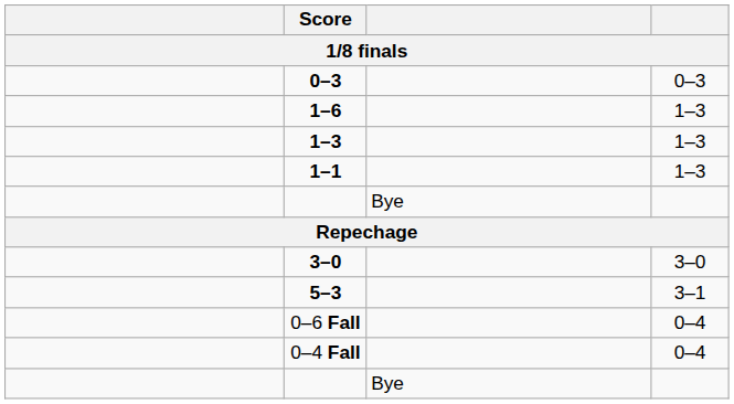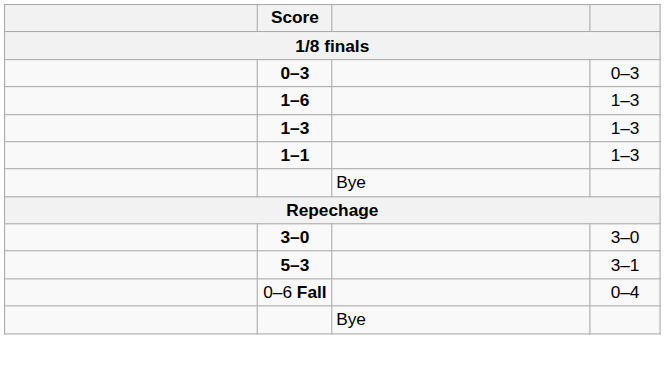 <table class="wikitable" style="text-align: left; ">
 <tr>
 <th align="right" width="270"></th>
 <th width="65">Score</th>
 <th align="left" width="270"></th>
 <th width="65"></th>
 </tr>
 <tr>
 <th colspan=4>1/8 finals</th>
 </tr>
 <tr>
 <td></td>
 <td align="center"><strong>0–3</strong></td>
 <td><strong></strong></td>
 <td align=center>0–3 <strong></strong></td>
 </tr>
 <tr>
 <td></td>
 <td align="center"><strong>1–6</strong></td>
 <td><strong></strong></td>
 <td align=center>1–3 <strong></strong></td>
 </tr>
 <tr>
 <td></td>
 <td align="center"><strong>1–3</strong></td>
 <td><strong></strong></td>
 <td align=center>1–3 <strong></strong></td>
 </tr>
 <tr>
 <td></td>
 <td align="center"><strong>1–1</strong></td>
 <td><strong></strong></td>
 <td align=center>1–3 <strong></strong></td>
 </tr>
 <tr>
 <td><strong></strong></td>
 <td></td>
 <td>Bye</td>
 <td></td>
 </tr>
 <tr>
 <th colspan=4>Repechage</th>
 </tr>
 <tr>
 <td><strong></strong></td>
 <td align="center"><strong>3–0</strong></td>
 <td></td>
 <td align=center>3–0 <strong></strong></td>
 </tr>
 <tr>
 <td><strong></strong></td>
 <td align="center"><strong>5–3</strong></td>
 <td></td>
 <td align=center>3–1 <strong></strong></td>
 </tr>
 <tr>
 <td></td>
 <td align="center">0–6 <strong>Fall</strong></td>
 <td><strong></strong></td>
 <td align=center>0–4 <strong></strong></td>
 </tr>
 <tr>
-<td></td>
-<td align="center">0–4 <strong>Fall</strong></td>
-<td><strong></strong></td>
-<td align=center>0–4 <strong></strong></td>
-</tr>
-<tr>
 <td><strong></strong></td>
 <td></td>
 <td>Bye</td>
 <td></td>
 </tr>
 </table>
